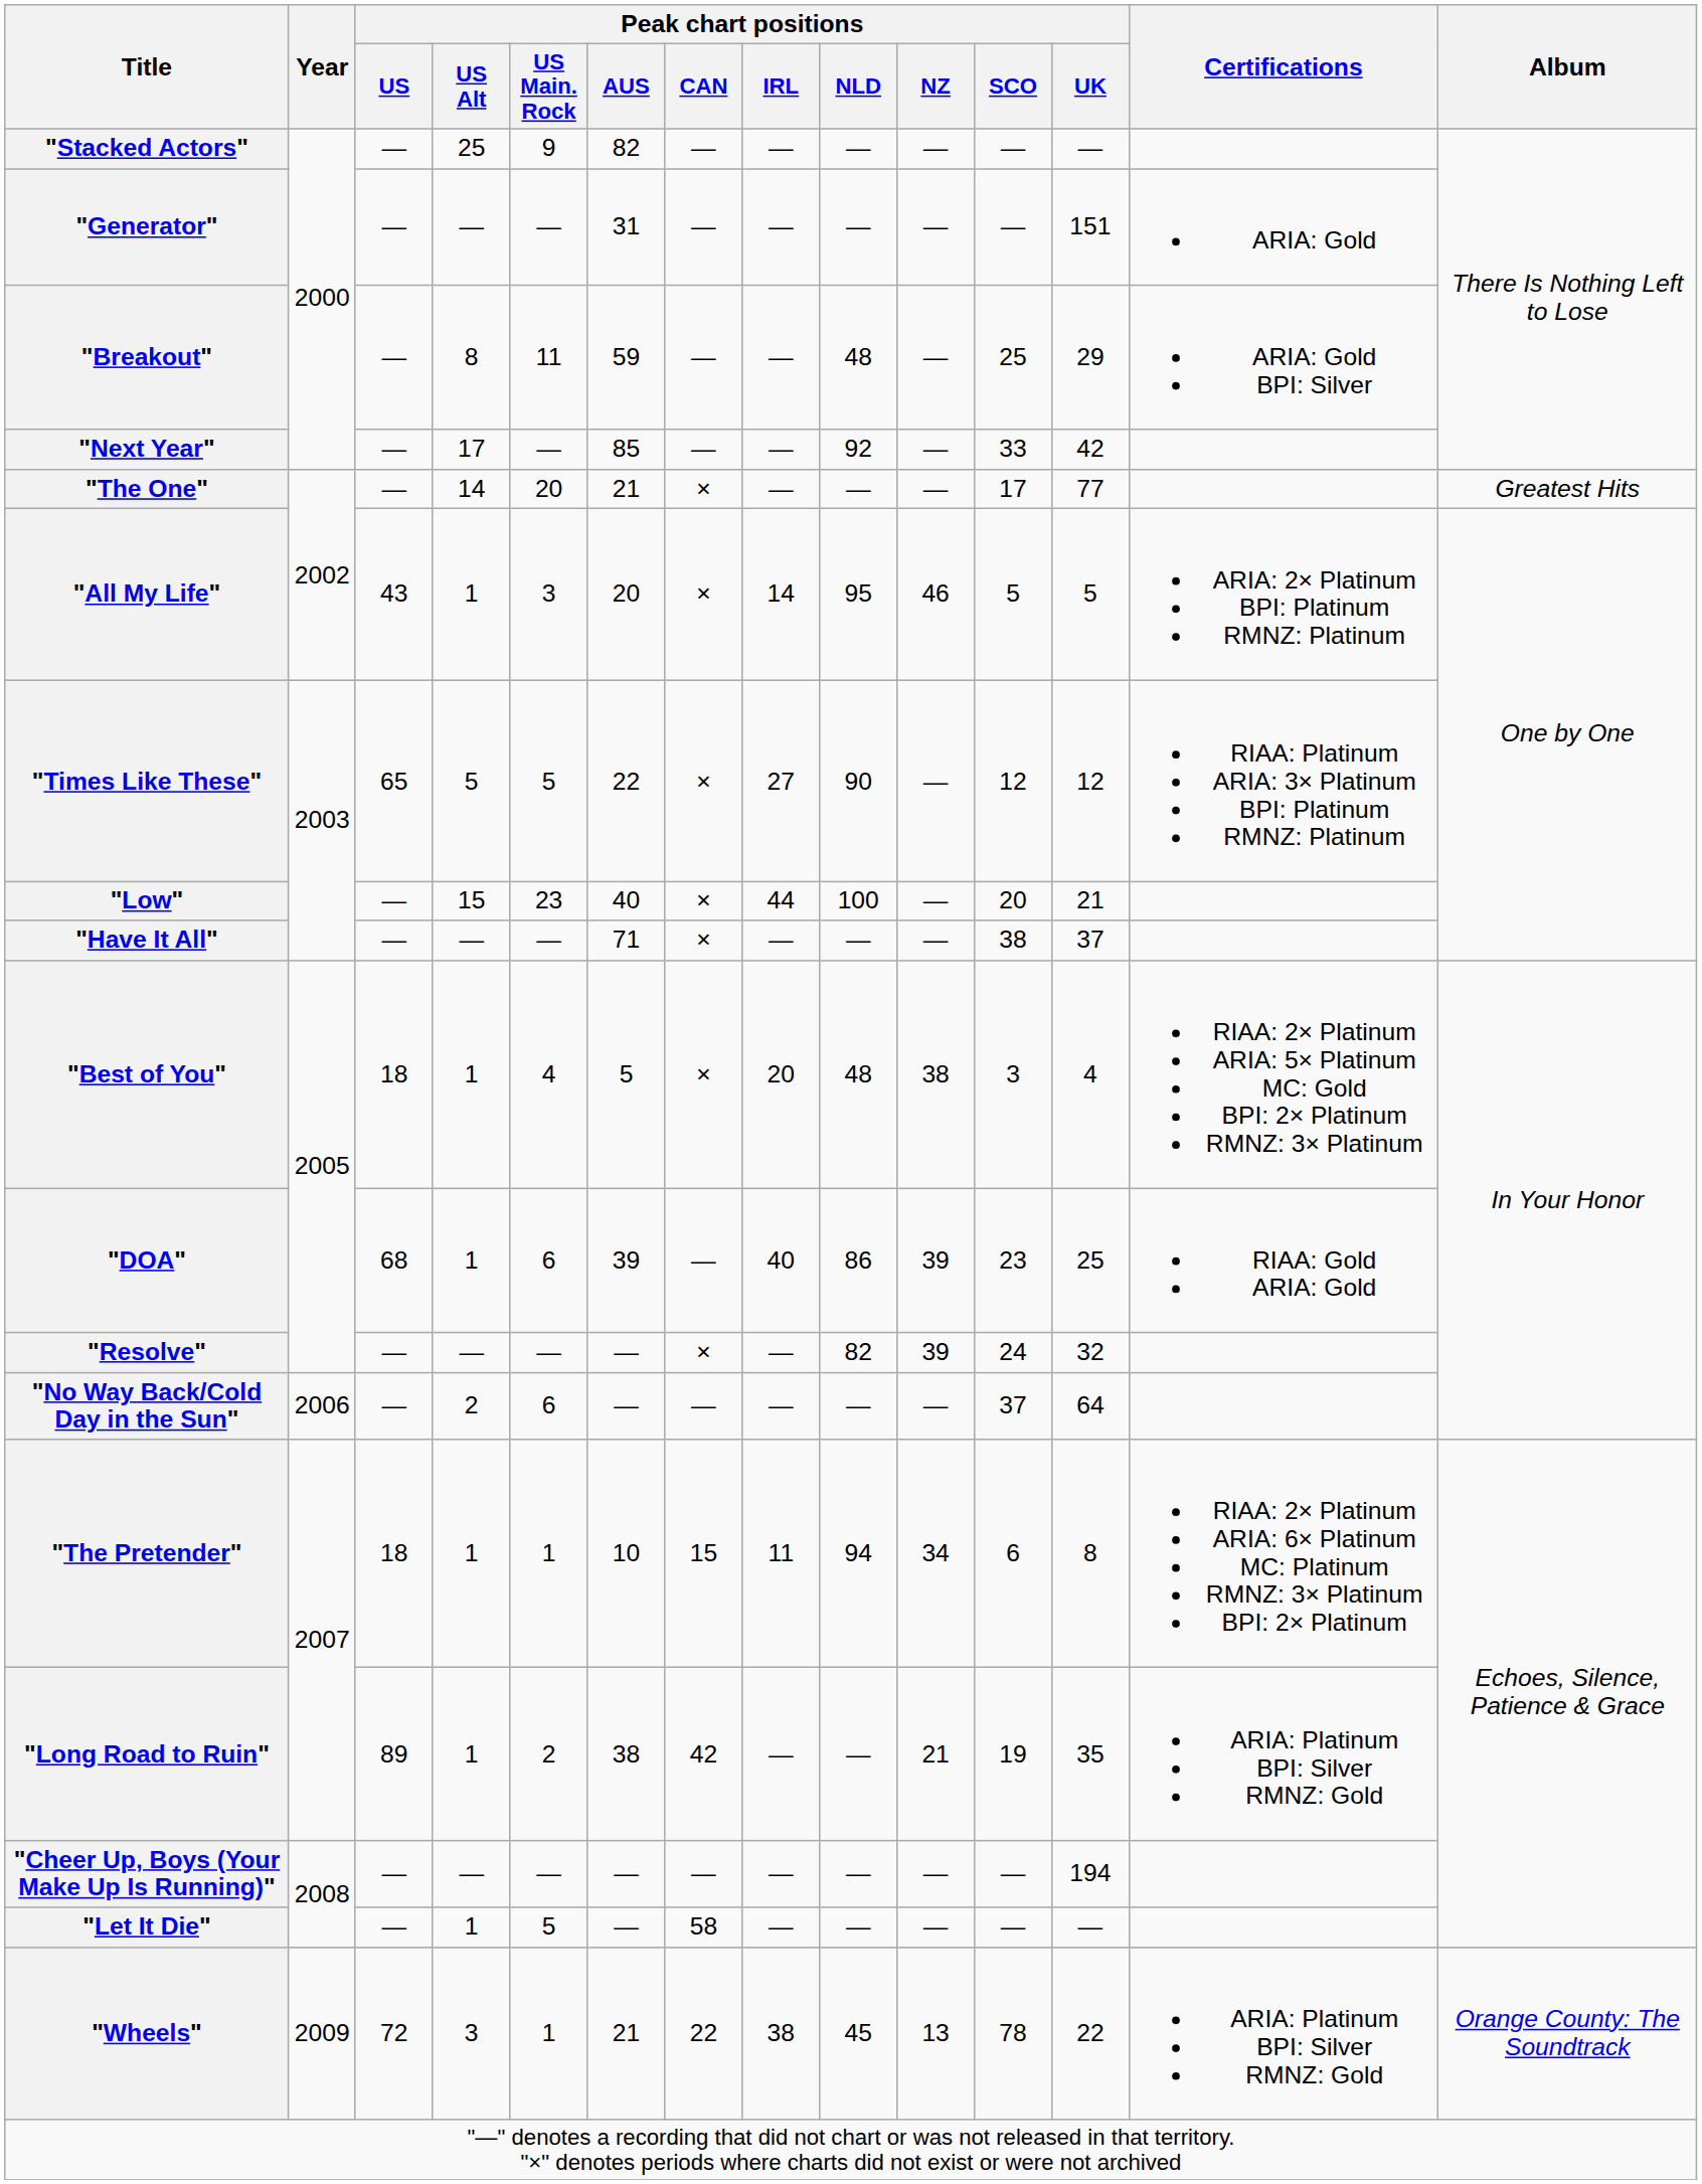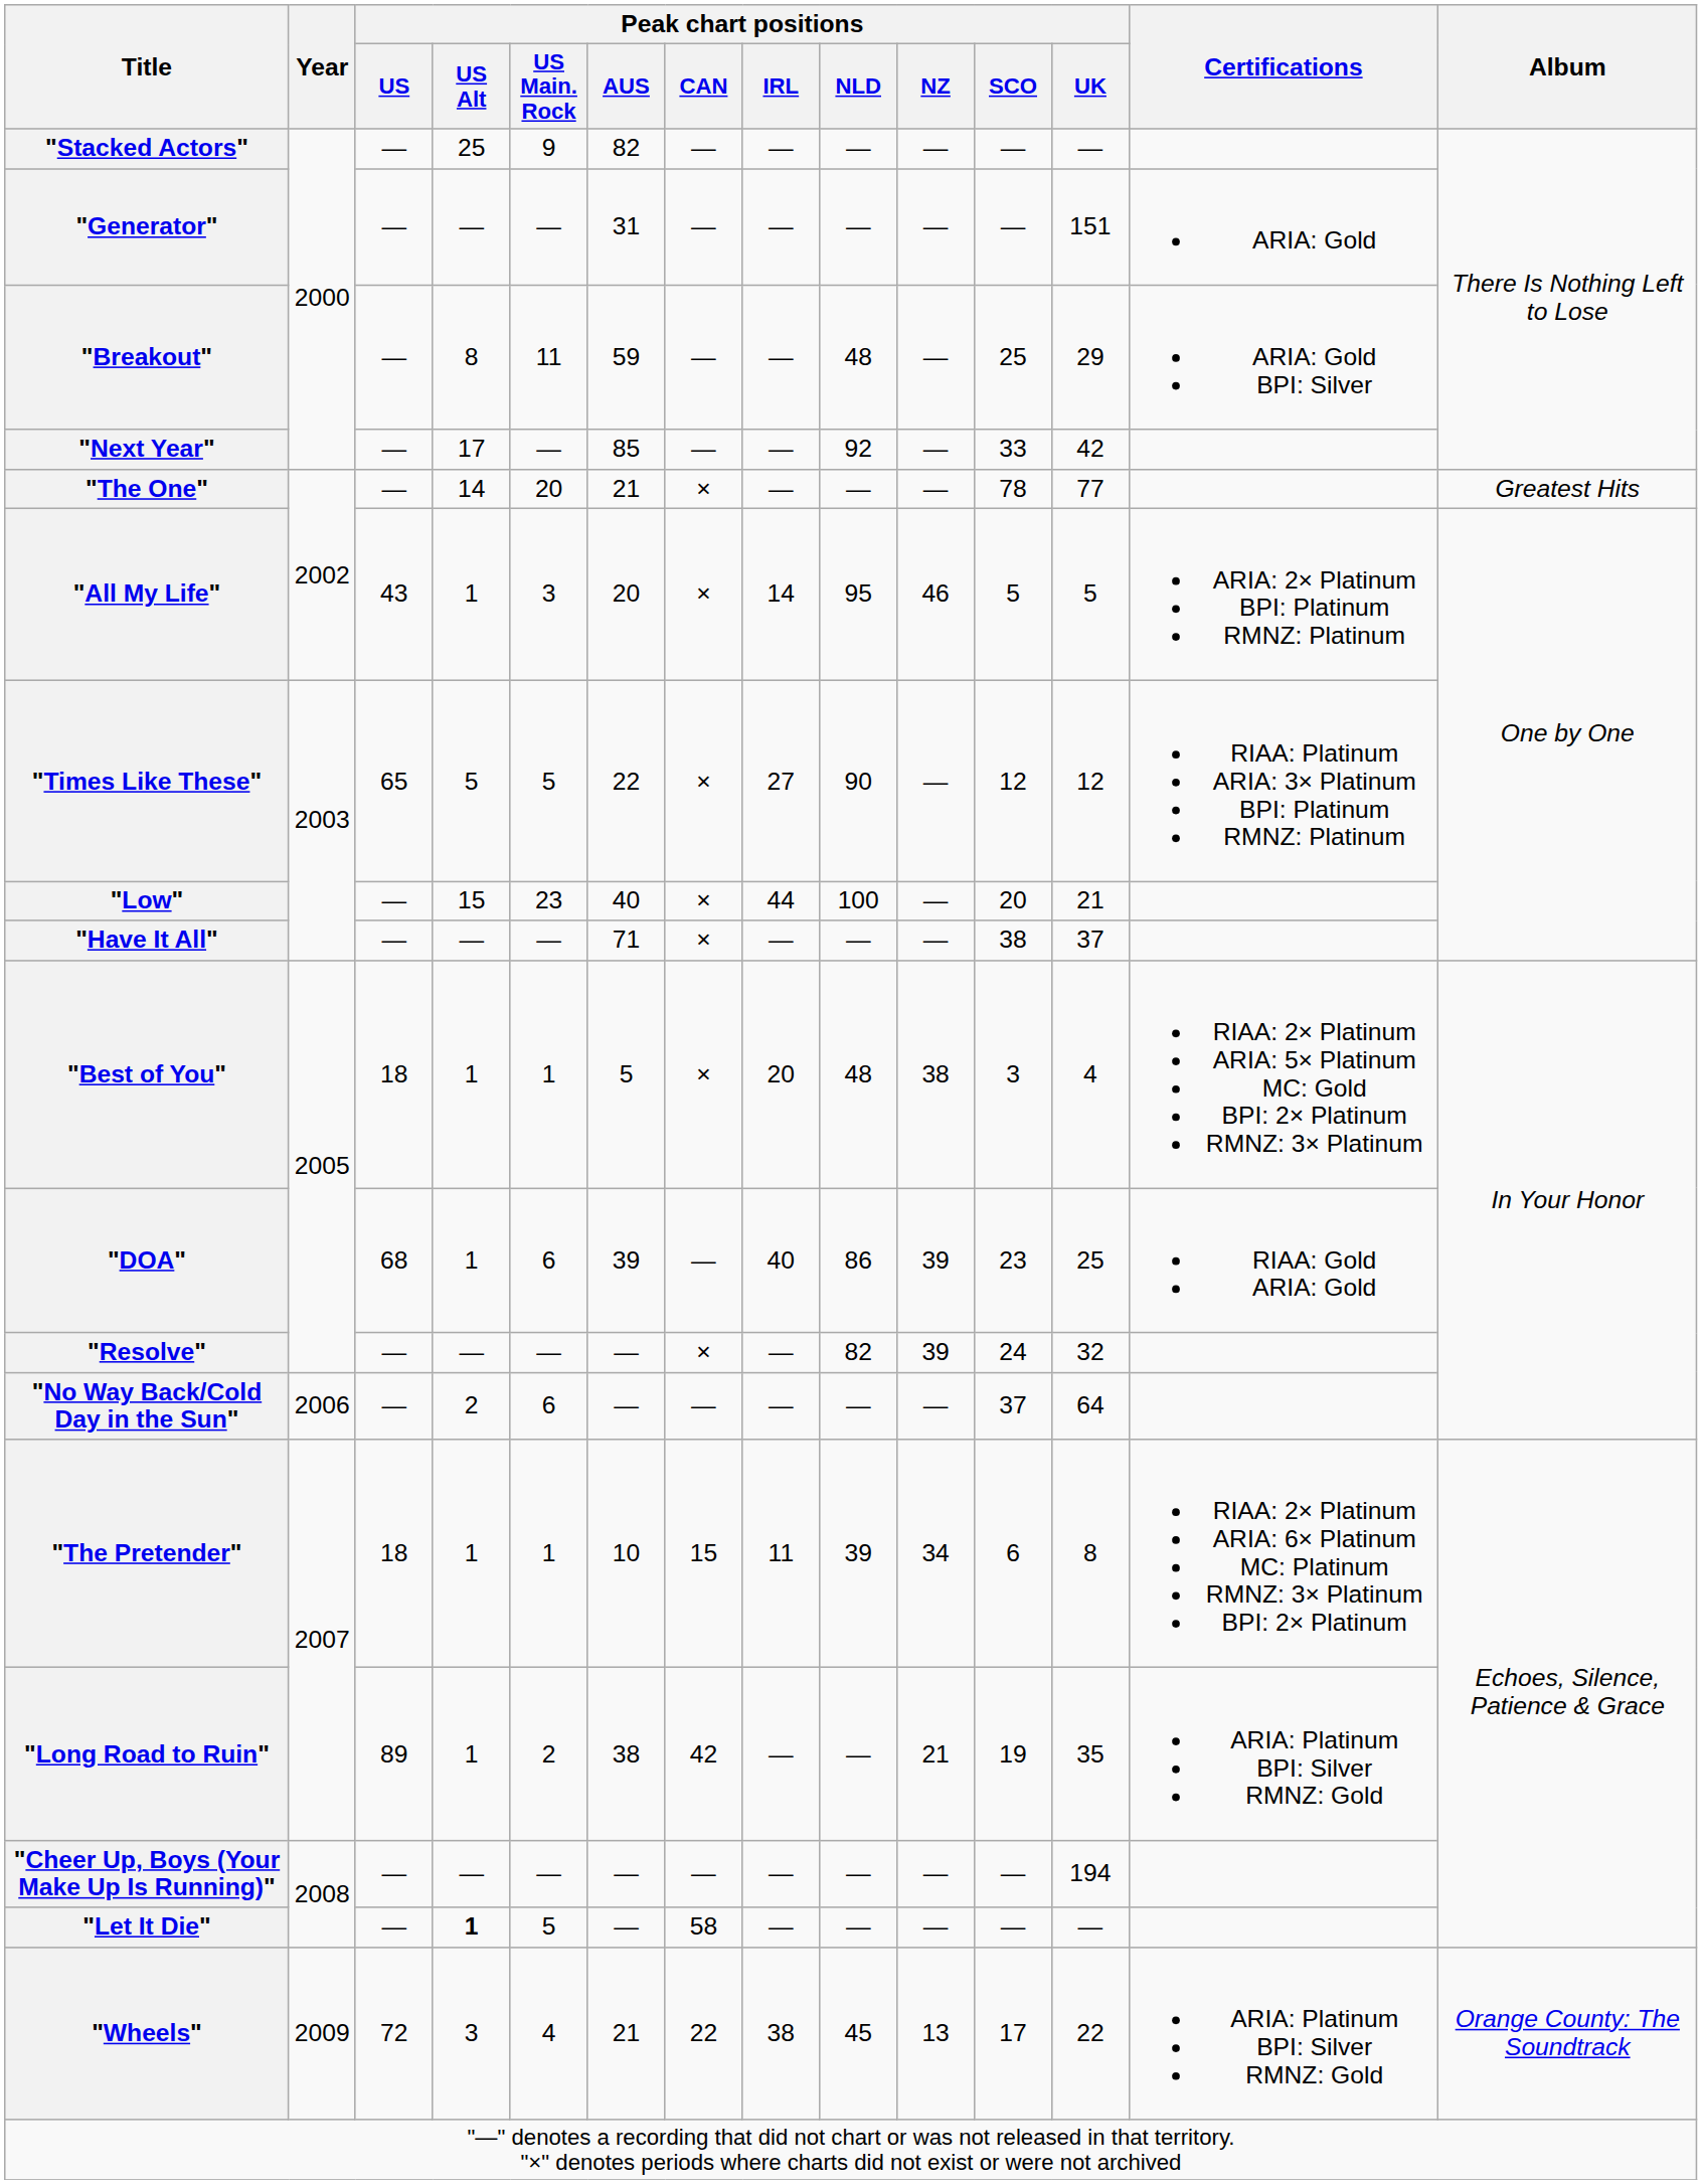 <table class="wikitable plainrowheaders" style="text-align:center;">
 <tr>
 <th scope="col" rowspan="2" style="width:11em;">Title</th>
 <th scope="col" rowspan="2" style="width:2em;">Year</th>
 <th scope="col" colspan="10">Peak chart positions</th>
 <th scope="col" rowspan="2" style="width:12em;"><a href='#'>Certifications</a></th>
 <th scope="col" rowspan="2" style="width:10em;">Album</th>
 </tr>
 <tr>
 <th scope="col" style="width:3em;font-size:90%;"><a href='#'>US</a><br></th>
 <th scope="col" style="width:3em;font-size:90%;"><a href='#'>US<br>Alt</a><br></th>
 <th scope="col" style="width:3em;font-size:90%;"><a href='#'>US<br>Main.<br>Rock</a><br></th>
 <th scope="col" style="width:3em;font-size:90%;"><a href='#'>AUS</a><br></th>
 <th scope="col" style="width:3em;font-size:90%;"><a href='#'>CAN</a><br></th>
 <th scope="col" style="width:3em;font-size:90%;"><a href='#'>IRL</a><br></th>
 <th scope="col" style="width:3em;font-size:90%;"><a href='#'>NLD</a><br></th>
 <th scope="col" style="width:3em;font-size:90%;"><a href='#'>NZ</a><br></th>
 <th scope="col" style="width:3em;font-size:90%;"><a href='#'>SCO</a><br></th>
 <th scope="col" style="width:3em;font-size:90%;"><a href='#'>UK</a><br></th>
 </tr>
 <tr>
 <th scope="row">"<a href='#'>Stacked Actors</a>"</th>
 <td rowspan="4">2000</td>
 <td>—</td>
 <td>25</td>
 <td>9</td>
 <td>82</td>
 <td>—</td>
 <td>—</td>
 <td>—</td>
 <td>—</td>
 <td>—</td>
 <td>—</td>
 <td></td>
 <td rowspan="4"><em>There Is Nothing Left to Lose</em></td>
 </tr>
 <tr>
 <th scope="row">"<a href='#'>Generator</a>"</th>
 <td>—</td>
 <td>—</td>
 <td>—</td>
 <td>31</td>
 <td>—</td>
 <td>—</td>
 <td>—</td>
 <td>—</td>
 <td>—</td>
 <td>151</td>
 <td><br><ul><li>ARIA: Gold</li></ul></td>
 </tr>
 <tr>
 <th scope="row">"<a href='#'>Breakout</a>"</th>
 <td>—</td>
 <td>8</td>
 <td>11</td>
 <td>59</td>
 <td>—</td>
 <td>—</td>
 <td>48</td>
 <td>—</td>
 <td>25</td>
 <td>29</td>
 <td><br><ul><li>ARIA: Gold</li><li>BPI: Silver</li></ul></td>
 </tr>
 <tr>
 <th scope="row">"<a href='#'>Next Year</a>"</th>
 <td>—</td>
 <td>17</td>
 <td>—</td>
 <td>85</td>
 <td>—</td>
 <td>—</td>
 <td>92</td>
 <td>—</td>
 <td>33</td>
 <td>42</td>
 <td></td>
 </tr>
 <tr>
 <th scope="row">"<a href='#'>The One</a>"</th>
 <td rowspan="2">2002</td>
 <td>—</td>
 <td>14</td>
 <td>20</td>
 <td>21</td>
 <td>×</td>
 <td>—</td>
 <td>—</td>
 <td>—</td>
-<td>17</td>
+<td>78</td>
 <td>77</td>
 <td></td>
 <td><em>Greatest Hits</em></td>
 </tr>
 <tr>
 <th scope="row">"<a href='#'>All My Life</a>"</th>
 <td>43</td>
 <td>1</td>
 <td>3</td>
 <td>20</td>
 <td>×</td>
 <td>14</td>
 <td>95</td>
 <td>46</td>
 <td>5</td>
 <td>5</td>
 <td><br><ul><li>ARIA: 2× Platinum</li><li>BPI: Platinum</li><li>RMNZ: Platinum</li></ul></td>
 <td rowspan="4"><em>One by One</em></td>
 </tr>
 <tr>
 <th scope="row">"<a href='#'>Times Like These</a>"</th>
 <td rowspan="3">2003</td>
 <td>65</td>
 <td>5</td>
 <td>5</td>
 <td>22</td>
 <td>×</td>
 <td>27</td>
 <td>90</td>
 <td>—</td>
 <td>12</td>
 <td>12</td>
 <td><br><ul><li>RIAA: Platinum</li><li>ARIA: 3× Platinum</li><li>BPI: Platinum</li><li>RMNZ: Platinum</li></ul></td>
 </tr>
 <tr>
 <th scope="row">"<a href='#'>Low</a>"</th>
 <td>—</td>
 <td>15</td>
 <td>23</td>
 <td>40</td>
 <td>×</td>
 <td>44</td>
 <td>100</td>
 <td>—</td>
 <td>20</td>
 <td>21</td>
 <td></td>
 </tr>
 <tr>
 <th scope="row">"<a href='#'>Have It All</a>"</th>
 <td>—</td>
 <td>—</td>
 <td>—</td>
 <td>71</td>
 <td>×</td>
 <td>—</td>
 <td>—</td>
 <td>—</td>
 <td>38</td>
 <td>37</td>
 <td></td>
 </tr>
 <tr>
 <th scope="row">"<a href='#'>Best of You</a>"</th>
 <td rowspan="3">2005</td>
 <td>18</td>
 <td>1</td>
-<td>4</td>
+<td>1</td>
 <td>5</td>
 <td>×</td>
 <td>20</td>
 <td>48</td>
 <td>38</td>
 <td>3</td>
 <td>4</td>
 <td><br><ul><li>RIAA: 2× Platinum</li><li>ARIA: 5× Platinum</li><li>MC: Gold</li><li>BPI: 2× Platinum</li><li>RMNZ: 3× Platinum</li></ul></td>
 <td rowspan="4"><em>In Your Honor</em></td>
 </tr>
 <tr>
 <th scope="row">"<a href='#'>DOA</a>"</th>
 <td>68</td>
 <td>1</td>
 <td>6</td>
 <td>39</td>
 <td>—</td>
 <td>40</td>
 <td>86</td>
 <td>39</td>
 <td>23</td>
 <td>25</td>
 <td><br><ul><li>RIAA: Gold</li><li>ARIA: Gold</li></ul></td>
 </tr>
 <tr>
 <th scope="row">"<a href='#'>Resolve</a>"</th>
 <td>—</td>
 <td>—</td>
 <td>—</td>
 <td>—</td>
 <td>×</td>
 <td>—</td>
 <td>82</td>
 <td>39</td>
 <td>24</td>
 <td>32</td>
 <td></td>
 </tr>
 <tr>
 <th scope="row">"<a href='#'>No Way Back/Cold Day in the Sun</a>"</th>
 <td>2006</td>
 <td>—</td>
 <td>2</td>
 <td>6</td>
 <td>—</td>
 <td>—</td>
 <td>—</td>
 <td>—</td>
 <td>—</td>
 <td>37</td>
 <td>64</td>
 <td></td>
 </tr>
 <tr>
 <th scope="row">"<a href='#'>The Pretender</a>"</th>
 <td rowspan="2">2007</td>
 <td>18</td>
 <td>1</td>
 <td>1</td>
 <td>10</td>
 <td>15</td>
 <td>11</td>
-<td>94</td>
+<td>39</td>
 <td>34</td>
 <td>6</td>
 <td>8</td>
 <td><br><ul><li>RIAA: 2× Platinum</li><li>ARIA: 6× Platinum</li><li>MC: Platinum</li><li>RMNZ: 3× Platinum</li><li>BPI: 2× Platinum</li></ul></td>
 <td rowspan="4"><em>Echoes, Silence, Patience & Grace</em></td>
 </tr>
 <tr>
 <th scope="row">"<a href='#'>Long Road to Ruin</a>"</th>
 <td>89</td>
 <td>1</td>
 <td>2</td>
 <td>38</td>
 <td>42</td>
 <td>—</td>
 <td>—</td>
 <td>21</td>
 <td>19</td>
 <td>35</td>
 <td><br><ul><li>ARIA: Platinum</li><li>BPI: Silver</li><li>RMNZ: Gold</li></ul></td>
 </tr>
 <tr>
 <th scope="row">"<a href='#'>Cheer Up, Boys (Your Make Up Is Running)</a>"</th>
 <td rowspan="2">2008</td>
 <td>—</td>
 <td>—</td>
 <td>—</td>
 <td>—</td>
 <td>—</td>
 <td>—</td>
 <td>—</td>
 <td>—</td>
 <td>—</td>
 <td>194</td>
 <td></td>
 </tr>
 <tr>
 <th scope="row">"<a href='#'>Let It Die</a>"</th>
 <td>—</td>
-<td>1</td>
+<td><strong>1</strong></td>
 <td>5</td>
 <td>—</td>
 <td>58</td>
 <td>—</td>
 <td>—</td>
 <td>—</td>
 <td>—</td>
 <td>—</td>
 <td></td>
 </tr>
 <tr>
 <th scope="row">"<a href='#'>Wheels</a>"</th>
 <td>2009</td>
 <td>72</td>
 <td>3</td>
-<td>1</td>
+<td>4</td>
 <td>21</td>
 <td>22</td>
 <td>38</td>
 <td>45</td>
 <td>13</td>
-<td>78</td>
+<td>17</td>
 <td>22</td>
 <td><br><ul><li>ARIA: Platinum</li><li>BPI: Silver</li><li>RMNZ: Gold</li></ul></td>
 <td><em><a href='#'>Orange County: The Soundtrack</a></em></td>
 </tr>
 <tr>
 <td colspan="14" style="font-size:90%">"—" denotes a recording that did not chart or was not released in that territory.<br>"×" denotes periods where charts did not exist or were not archived</td>
 </tr>
 </table>
